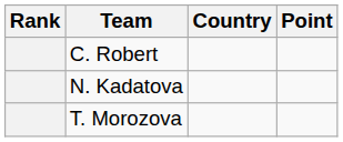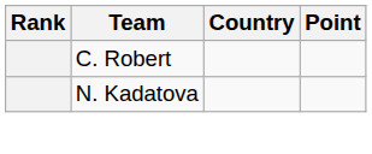 <table class="wikitable sortable">
 <tr>
 <th>Rank</th>
 <th>Team</th>
 <th>Country</th>
 <th>Point</th>
 </tr>
 <tr>
 <th></th>
 <td>C. Robert</td>
 <td></td>
 <td></td>
 </tr>
 <tr>
 <th></th>
 <td>N. Kadatova</td>
 <td></td>
 <td></td>
 </tr>
-<tr>
-<th></th>
-<td>T. Morozova</td>
-<td></td>
-<td></td>
-</tr>
 </table>
